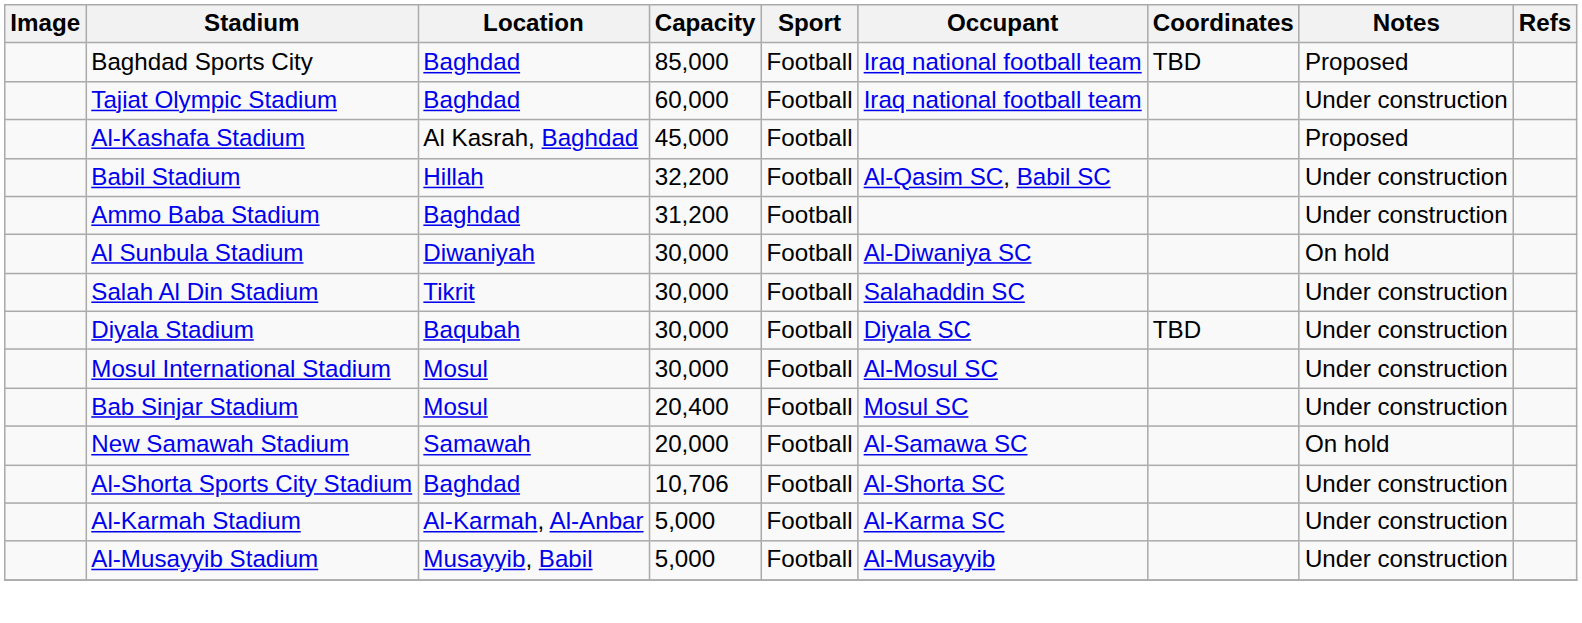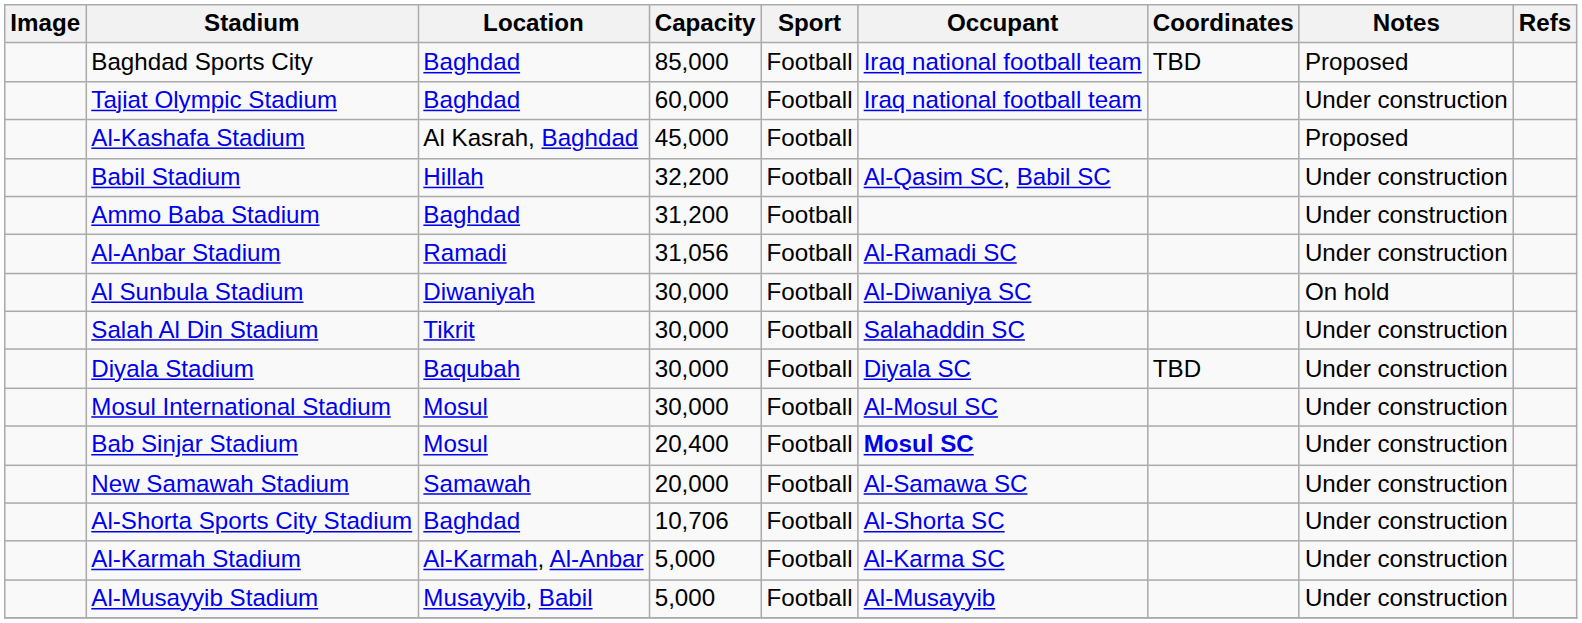 <table class="wikitable sortable">
 <tr>
 <th>Image</th>
 <th>Stadium</th>
 <th>Location</th>
 <th>Capacity</th>
 <th>Sport</th>
 <th>Occupant</th>
 <th>Coordinates</th>
 <th>Notes</th>
 <th>Refs</th>
 </tr>
 <tr>
 <td></td>
 <td>Baghdad Sports City</td>
 <td><a href='#'>Baghdad</a></td>
 <td style>85,000</td>
 <td>Football</td>
 <td><a href='#'>Iraq national football team</a></td>
 <td style>TBD</td>
 <td>Proposed</td>
 <td></td>
 </tr>
 <tr>
 <td></td>
 <td><a href='#'>Tajiat Olympic Stadium</a></td>
 <td><a href='#'>Baghdad</a></td>
 <td style>60,000</td>
 <td>Football</td>
 <td><a href='#'>Iraq national football team</a></td>
 <td style></td>
 <td>Under construction</td>
 <td></td>
 </tr>
 <tr>
 <td></td>
 <td><a href='#'>Al-Kashafa Stadium</a></td>
 <td>Al Kasrah, <a href='#'>Baghdad</a></td>
 <td style style="background: lightgreen;">45,000</td>
 <td>Football</td>
 <td></td>
 <td style></td>
 <td>Proposed</td>
 <td></td>
 </tr>
 <tr>
 <td></td>
 <td><a href='#'>Babil Stadium</a></td>
 <td><a href='#'>Hillah</a></td>
 <td style>32,200</td>
 <td>Football</td>
 <td><a href='#'>Al-Qasim SC</a>, <a href='#'>Babil SC</a></td>
 <td style></td>
 <td>Under construction</td>
 <td></td>
 </tr>
 <tr>
 <td></td>
 <td><a href='#'>Ammo Baba Stadium</a></td>
 <td><a href='#'>Baghdad</a></td>
 <td style>31,200</td>
 <td>Football</td>
 <td></td>
 <td style></td>
 <td>Under construction</td>
 <td></td>
 </tr>
 <tr>
 <td></td>
+<td><a href='#'>Al-Anbar Stadium</a></td>
+<td><a href='#'>Ramadi</a></td>
+<td style>31,056</td>
+<td>Football</td>
+<td><a href='#'>Al-Ramadi SC</a></td>
+<td style></td>
+<td>Under construction</td>
+<td></td>
+</tr>
+<tr>
+<td></td>
 <td><a href='#'>Al Sunbula Stadium</a></td>
 <td><a href='#'>Diwaniyah</a></td>
 <td style>30,000</td>
 <td>Football</td>
 <td><a href='#'>Al-Diwaniya SC</a></td>
 <td style></td>
 <td>On hold</td>
 <td></td>
 </tr>
 <tr>
 <td></td>
 <td><a href='#'>Salah Al Din Stadium</a></td>
 <td><a href='#'>Tikrit</a></td>
 <td style>30,000</td>
 <td>Football</td>
 <td><a href='#'>Salahaddin SC</a></td>
 <td style></td>
 <td>Under construction</td>
 <td></td>
 </tr>
 <tr>
 <td></td>
 <td><a href='#'>Diyala Stadium</a></td>
 <td><a href='#'>Baqubah</a></td>
 <td style>30,000</td>
 <td>Football</td>
 <td><a href='#'>Diyala SC</a></td>
 <td style>TBD</td>
 <td>Under construction</td>
 <td></td>
 </tr>
 <tr>
 <td></td>
 <td><a href='#'>Mosul International Stadium</a></td>
 <td><a href='#'>Mosul</a></td>
 <td style>30,000</td>
 <td>Football</td>
 <td><a href='#'>Al-Mosul SC</a></td>
 <td style></td>
 <td>Under construction</td>
 <td></td>
 </tr>
 <tr>
 <td></td>
 <td><a href='#'>Bab Sinjar Stadium</a></td>
 <td><a href='#'>Mosul</a></td>
 <td style>20,400</td>
 <td>Football</td>
-<td><a href='#'>Mosul SC</a></td>
+<td><strong><a href='#'>Mosul SC</a></strong></td>
 <td style></td>
 <td>Under construction</td>
 <td></td>
 </tr>
 <tr>
 <td></td>
 <td><a href='#'>New Samawah Stadium</a></td>
 <td><a href='#'>Samawah</a></td>
 <td style>20,000</td>
 <td>Football</td>
 <td><a href='#'>Al-Samawa SC</a></td>
 <td style></td>
-<td>On hold</td>
+<td>Under construction</td>
 <td></td>
 </tr>
 <tr>
 <td></td>
 <td><a href='#'>Al-Shorta Sports City Stadium</a></td>
 <td><a href='#'>Baghdad</a></td>
 <td style>10,706</td>
 <td>Football</td>
 <td><a href='#'>Al-Shorta SC</a></td>
 <td style></td>
 <td>Under construction</td>
 <td></td>
 </tr>
 <tr>
 <td></td>
 <td><a href='#'>Al-Karmah Stadium</a></td>
 <td><a href='#'>Al-Karmah</a>, <a href='#'>Al-Anbar</a></td>
 <td style>5,000</td>
 <td>Football</td>
 <td><a href='#'>Al-Karma SC</a></td>
 <td style></td>
 <td>Under construction</td>
 <td></td>
 </tr>
 <tr>
 <td></td>
 <td><a href='#'>Al-Musayyib Stadium</a></td>
 <td><a href='#'>Musayyib</a>, <a href='#'>Babil</a></td>
 <td style>5,000</td>
 <td>Football</td>
 <td><a href='#'>Al-Musayyib</a></td>
 <td style></td>
 <td>Under construction</td>
 <td></td>
 </tr>
 <tr>
 </tr>
 </table>
